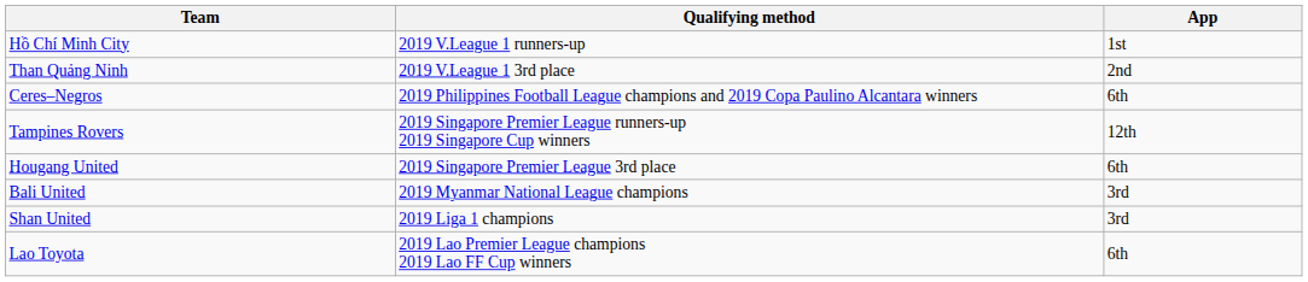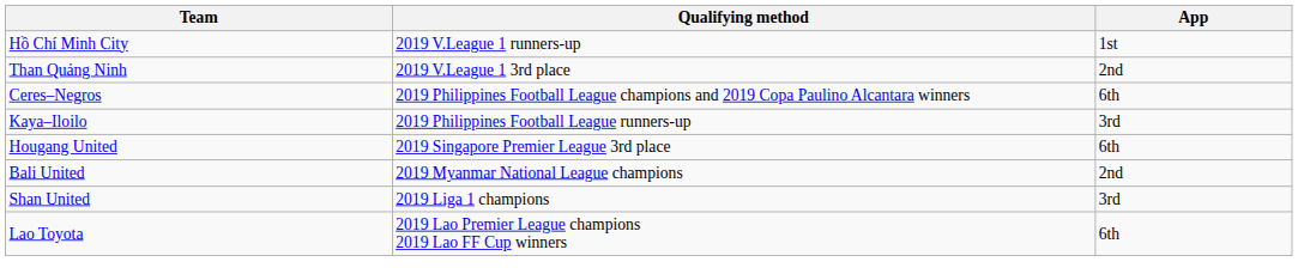 <table class="wikitable" style="table-layout:fixed;width:100%;">
 <tr>
 <th width=30%>Team</th>
 <th width=55%>Qualifying method</th>
 <th width=15%>App </th>
 </tr>
 <tr>
 <td> <a href='#'>Hồ Chí Minh City</a></td>
 <td><a href='#'>2019 V.League 1</a> runners-up</td>
 <td>1st</td>
 </tr>
 <tr>
 <td> <a href='#'>Than Quảng Ninh</a></td>
 <td><a href='#'>2019 V.League 1</a> 3rd place</td>
 <td>2nd </td>
 </tr>
 <tr>
 <td> <a href='#'>Ceres–Negros</a></td>
 <td><a href='#'>2019 Philippines Football League</a> champions and <a href='#'>2019 Copa Paulino Alcantara</a> winners</td>
 <td>6th </td>
 </tr>
 <tr>
-<td> <a href='#'>Tampines Rovers</a></td>
-<td><a href='#'>2019 Singapore Premier League</a> runners-up<br><a href='#'>2019 Singapore Cup</a> winners</td>
-<td>12th </td>
+<td> <a href='#'>Kaya–Iloilo</a></td>
+<td><a href='#'>2019 Philippines Football League</a> runners-up</td>
+<td>3rd </td>
 </tr>
 <tr>
 <td> <a href='#'>Hougang United</a></td>
 <td><a href='#'>2019 Singapore Premier League</a> 3rd place</td>
 <td>6th </td>
 </tr>
 <tr>
 <td> <a href='#'>Bali United</a></td>
 <td><a href='#'>2019 Myanmar National League</a> champions</td>
-<td>3rd </td>
+<td>2nd </td>
 </tr>
 <tr>
 <td> <a href='#'>Shan United</a></td>
 <td><a href='#'>2019 Liga 1</a> champions</td>
 <td>3rd </td>
 </tr>
 <tr>
 <td> <a href='#'>Lao Toyota</a></td>
 <td><a href='#'>2019 Lao Premier League</a> champions<br><a href='#'>2019 Lao FF Cup</a> winners</td>
 <td>6th </td>
 </tr>
 </table>
